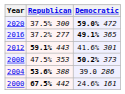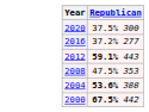 <table class="wikitable"  style="float:right; font-size:90%;">
 <tr style="background:lightgrey;">
 <th>Year</th>
 <th><a href='#'>Republican</a></th>
-<th><a href='#'>Democratic</a></th>
 </tr>
 <tr>
 <td style="text-align:center; background:#f0f0ff;"><a href='#'>2020</a></td>
 <td style="text-align:center; background:#fff3f3;">37.5% <em>300</em></td>
-<td style="text-align:center; background:#f0f0ff;"><strong>59.0%</strong> <em>472</em></td>
 </tr>
 <tr>
 <td style="text-align:center; background:#f0f0ff;"><a href='#'>2016</a></td>
 <td style="text-align:center; background:#fff3f3;">37.2% <em>277</em></td>
-<td style="text-align:center; background:#f0f0ff;"><strong>49.1%</strong> <em>365</em></td>
 </tr>
 <tr>
 <td style="text-align:center; background:#fff3f3;"><a href='#'>2012</a></td>
 <td style="text-align:center; background:#fff3f3;"><strong>59.1%</strong> <em>443</em></td>
-<td style="text-align:center; background:#f0f0ff;">41.6% <em>301</em></td>
 </tr>
 <tr>
 <td style="text-align:center; background:#f0f0ff;"><a href='#'>2008</a></td>
 <td style="text-align:center; background:#fff3f3;">47.5% <em>353</em></td>
-<td style="text-align:center; background:#f0f0ff;"><strong>50.2%</strong> <em>373</em></td>
 </tr>
 <tr>
 <td style="text-align:center; background:#fff3f3;"><a href='#'>2004</a></td>
 <td style="text-align:center; background:#fff3f3;"><strong>53.6%</strong> <em>388</em></td>
-<td style="text-align:center; background:#f0f0ff;">39.0 <em>286</em></td>
 </tr>
 <tr>
 <td style="text-align:center; background:#fff3f3;"><a href='#'>2000</a></td>
 <td style="text-align:center; background:#fff3f3;"><strong>67.5%</strong> <em>442</em></td>
-<td style="text-align:center; background:#f0f0ff;">24.6% <em>161</em></td>
 </tr>
 </table>
